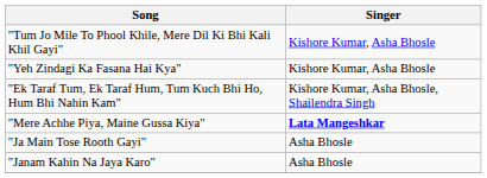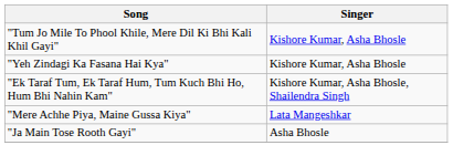 <table class="wikitable">
 <tr>
 <th>Song</th>
 <th>Singer</th>
 </tr>
 <tr>
 <td>"Tum Jo Mile To Phool Khile, Mere Dil Ki Bhi Kali Khil Gayi"</td>
 <td><a href='#'>Kishore Kumar</a>, <a href='#'>Asha Bhosle</a></td>
 </tr>
 <tr>
 <td>"Yeh Zindagi Ka Fasana Hai Kya"</td>
 <td>Kishore Kumar, Asha Bhosle</td>
 </tr>
 <tr>
 <td>"Ek Taraf Tum, Ek Taraf Hum, Tum Kuch Bhi Ho, Hum Bhi Nahin Kam"</td>
 <td>Kishore Kumar, Asha Bhosle, <a href='#'>Shailendra Singh</a></td>
 </tr>
 <tr>
 <td>"Mere Achhe Piya, Maine Gussa Kiya"</td>
-<td><strong><a href='#'>Lata Mangeshkar</a></strong></td>
+<td><a href='#'>Lata Mangeshkar</a></td>
 </tr>
 <tr>
 <td>"Ja Main Tose Rooth Gayi"</td>
 <td>Asha Bhosle</td>
 </tr>
 <tr>
-<td>"Janam Kahin Na Jaya Karo"</td>
-<td>Asha Bhosle</td>
-</tr>
-<tr>
 </tr>
 </table>
